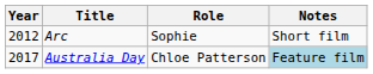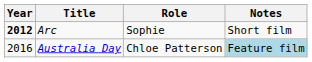 <table class="wikitable sortable plainrowheaders">
 <tr>
 <th scope="col">Year</th>
 <th scope="col">Title</th>
 <th scope="col">Role</th>
 <th scope="col" class="unsortable">Notes</th>
 </tr>
 <tr>
-<td>2012</td>
+<td><strong>2012</strong></td>
 <td><em>Arc</em></td>
 <td>Sophie</td>
 <td>Short film</td>
 </tr>
 <tr>
-<td>2017</td>
+<td>2016</td>
 <td><em><a href='#'>Australia Day</a></em></td>
 <td>Chloe Patterson</td>
 <td style="background: lightblue;">Feature film</td>
 </tr>
 </table>
